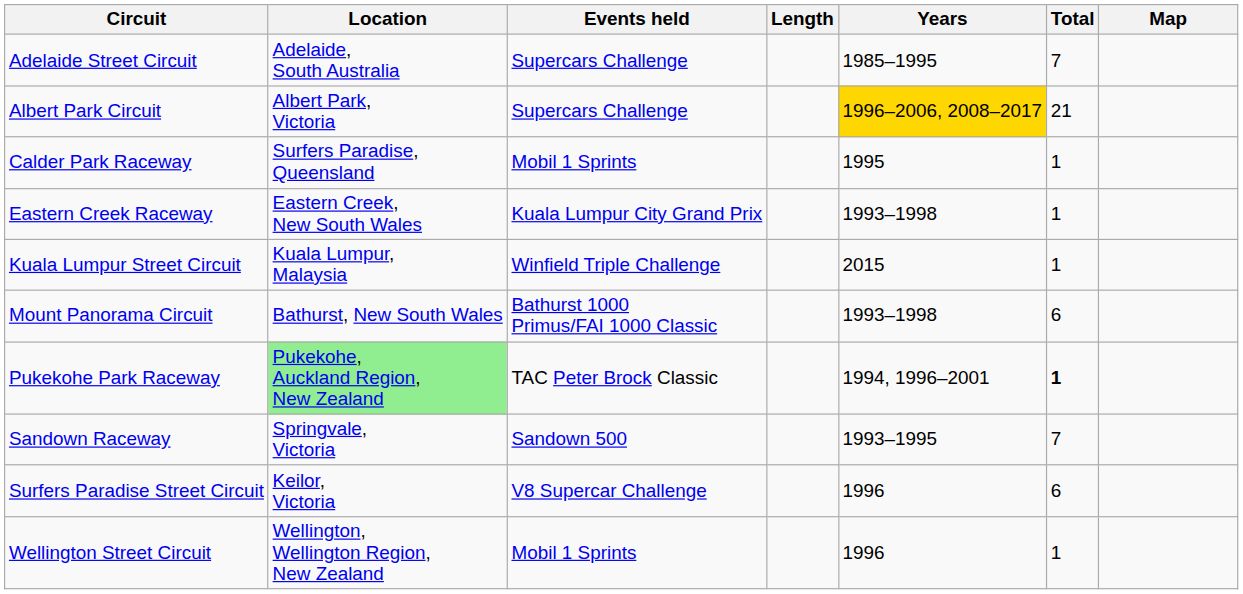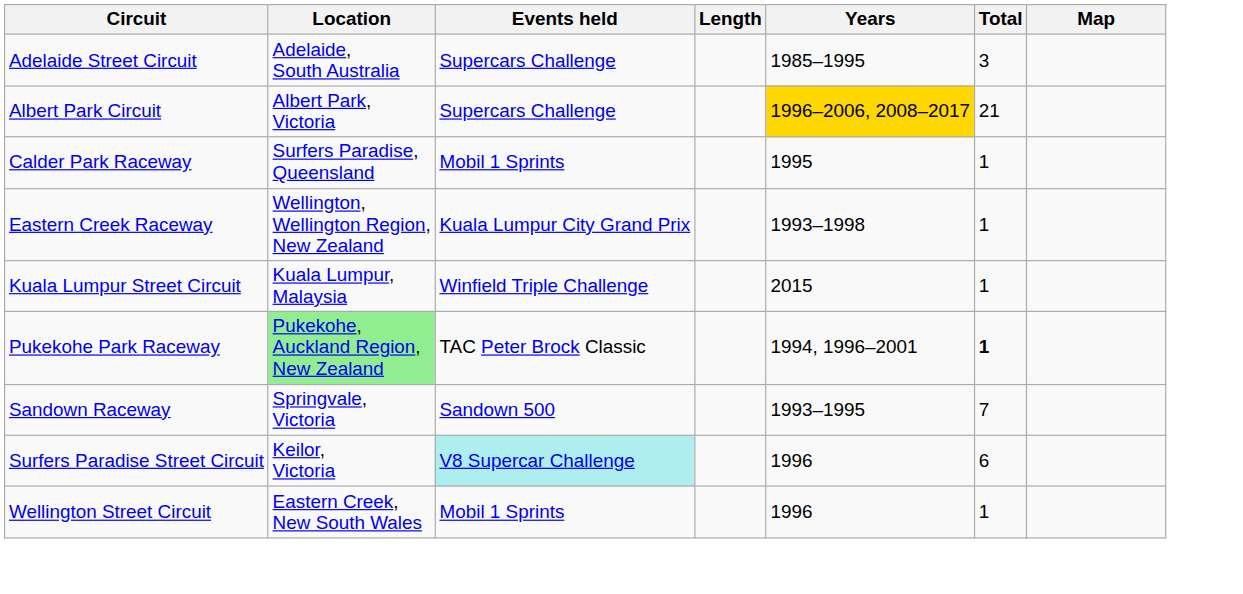 <table class="wikitable">
 <tr>
 <th>Circuit</th>
 <th>Location</th>
 <th>Events held</th>
 <th>Length</th>
 <th>Years</th>
 <th>Total</th>
 <th width="110px">Map</th>
 </tr>
 <tr>
 <td><a href='#'>Adelaide Street Circuit</a></td>
 <td> <a href='#'>Adelaide</a>,<br><a href='#'>South Australia</a></td>
 <td><a href='#'>Supercars Challenge</a></td>
 <td></td>
 <td>1985–1995</td>
-<td>7</td>
+<td>3</td>
 <td></td>
 </tr>
 <tr>
 <td><a href='#'>Albert Park Circuit</a></td>
 <td> <a href='#'>Albert Park</a>, <br><a href='#'>Victoria</a></td>
 <td><a href='#'>Supercars Challenge</a></td>
 <td></td>
 <td style="background: gold;">1996–2006, 2008–2017</td>
 <td>21</td>
 <td></td>
 </tr>
 <tr>
 <td><a href='#'>Calder Park Raceway</a></td>
 <td> <a href='#'>Surfers Paradise</a>,<br><a href='#'>Queensland</a></td>
 <td><a href='#'>Mobil 1 Sprints</a></td>
 <td></td>
 <td>1995</td>
 <td>1</td>
 <td></td>
 </tr>
 <tr>
 <td><a href='#'>Eastern Creek Raceway</a></td>
-<td> <a href='#'>Eastern Creek</a>,<br><a href='#'>New South Wales</a></td>
+<td> <a href='#'>Wellington</a>,<br><a href='#'>Wellington Region</a>,<br><a href='#'>New Zealand</a></td>
 <td><a href='#'>Kuala Lumpur City Grand Prix</a></td>
 <td></td>
 <td>1993–1998</td>
 <td>1</td>
 <td></td>
 </tr>
 <tr>
 <td><a href='#'>Kuala Lumpur Street Circuit</a></td>
 <td> <a href='#'>Kuala Lumpur</a>, <br><a href='#'>Malaysia</a></td>
 <td><a href='#'>Winfield Triple Challenge</a></td>
 <td></td>
 <td>2015</td>
 <td>1</td>
-<td></td>
-</tr>
-<tr>
-<td><a href='#'>Mount Panorama Circuit</a></td>
-<td> <a href='#'>Bathurst</a>, <a href='#'>New South Wales</a></td>
-<td><a href='#'>Bathurst 1000</a> <br> <a href='#'>Primus/FAI 1000 Classic</a></td>
-<td></td>
-<td>1993–1998</td>
-<td>6</td>
 <td></td>
 </tr>
 <tr>
 <td><a href='#'>Pukekohe Park Raceway</a></td>
 <td style="background: lightgreen;"> <a href='#'>Pukekohe</a>,<br><a href='#'>Auckland Region</a>,<br><a href='#'>New Zealand</a></td>
 <td>TAC <a href='#'>Peter Brock</a> Classic</td>
 <td></td>
 <td>1994, 1996–2001</td>
 <td><strong>1</strong></td>
 <td></td>
 </tr>
 <tr>
 <td><a href='#'>Sandown Raceway</a></td>
 <td> <a href='#'>Springvale</a>,<br><a href='#'>Victoria</a></td>
 <td><a href='#'>Sandown 500</a></td>
 <td></td>
 <td>1993–1995</td>
 <td>7</td>
 <td></td>
 </tr>
 <tr>
 <td><a href='#'>Surfers Paradise Street Circuit</a></td>
 <td> <a href='#'>Keilor</a>,<br><a href='#'>Victoria</a></td>
-<td><a href='#'>V8 Supercar Challenge</a></td>
+<td style="background: paleturquoise;"><a href='#'>V8 Supercar Challenge</a></td>
 <td></td>
 <td>1996</td>
 <td>6</td>
 <td></td>
 </tr>
 <tr>
 <td><a href='#'>Wellington Street Circuit</a></td>
-<td> <a href='#'>Wellington</a>,<br><a href='#'>Wellington Region</a>,<br><a href='#'>New Zealand</a></td>
+<td> <a href='#'>Eastern Creek</a>,<br><a href='#'>New South Wales</a></td>
 <td><a href='#'>Mobil 1 Sprints</a></td>
 <td></td>
 <td>1996</td>
 <td>1</td>
 <td></td>
 </tr>
 </table>
